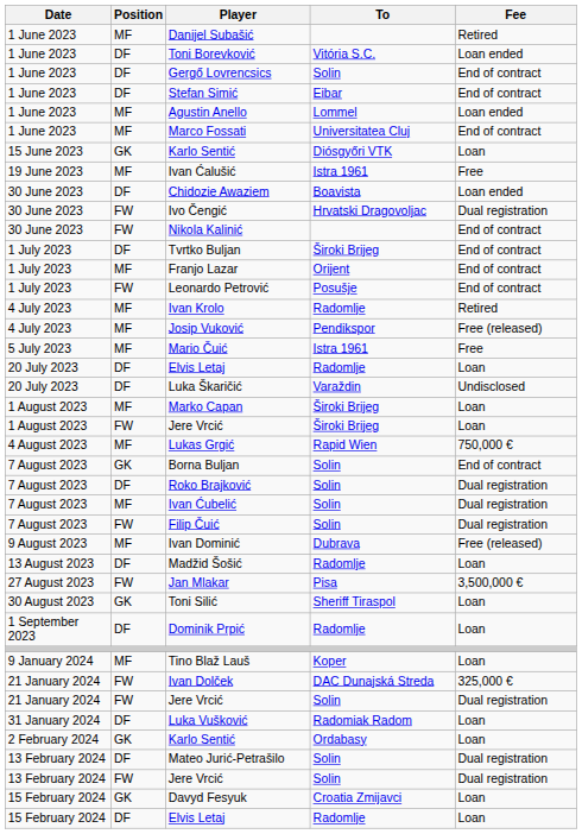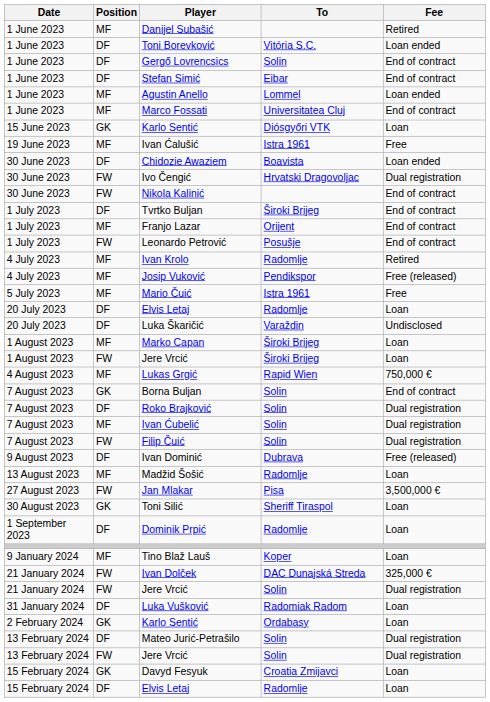 <table class="wikitable plainrowheaders sortable">
 <tr>
 <th width=130>Date</th>
 <th width=60>Position</th>
 <th width=180>Player</th>
 <th width=180>To</th>
 <th width=150>Fee</th>
 </tr>
 <tr>
 <td>1 June 2023</td>
 <td>MF</td>
 <td style="text-align:left;"> <a href='#'>Danijel Subašić</a></td>
 <td style="text-align:left;"></td>
 <td>Retired</td>
 </tr>
 <tr>
 <td>1 June 2023</td>
 <td>DF</td>
 <td style="text-align:left;"> <a href='#'>Toni Borevković</a></td>
 <td style="text-align:left;"> <a href='#'>Vitória S.C.</a></td>
 <td>Loan ended</td>
 </tr>
 <tr>
 <td>1 June 2023</td>
 <td>DF</td>
 <td style="text-align:left;"> <a href='#'>Gergő Lovrencsics</a></td>
 <td style="text-align:left;"> <a href='#'>Solin</a></td>
 <td>End of contract</td>
 </tr>
 <tr>
 <td>1 June 2023</td>
 <td>DF</td>
 <td style="text-align:left;"> <a href='#'>Stefan Simić</a></td>
 <td style="text-align:left;"> <a href='#'>Eibar</a></td>
 <td>End of contract</td>
 </tr>
 <tr>
 <td>1 June 2023</td>
 <td>MF</td>
 <td style="text-align:left;"> <a href='#'>Agustin Anello</a></td>
 <td style="text-align:left;"> <a href='#'>Lommel</a></td>
 <td>Loan ended</td>
 </tr>
 <tr>
 <td>1 June 2023</td>
 <td>MF</td>
 <td style="text-align:left;"> <a href='#'>Marco Fossati</a></td>
 <td style="text-align:left;"> <a href='#'>Universitatea Cluj</a></td>
 <td>End of contract</td>
 </tr>
 <tr>
 <td>15 June 2023</td>
 <td>GK</td>
 <td style="text-align:left;"> <a href='#'>Karlo Sentić</a></td>
 <td style="text-align:left;"> <a href='#'>Diósgyőri VTK</a></td>
 <td>Loan</td>
 </tr>
 <tr>
 <td>19 June 2023</td>
 <td>MF</td>
 <td style="text-align:left;"> Ivan Ćalušić</td>
 <td style="text-align:left;"> <a href='#'>Istra 1961</a></td>
 <td>Free</td>
 </tr>
 <tr>
 <td>30 June 2023</td>
 <td>DF</td>
 <td style="text-align:left;"> <a href='#'>Chidozie Awaziem</a></td>
 <td style="text-align:left;"> <a href='#'>Boavista</a></td>
 <td>Loan ended</td>
 </tr>
 <tr>
 <td>30 June 2023</td>
 <td>FW</td>
 <td style="text-align:left;"> Ivo Čengić</td>
 <td style="text-align:left;"> <a href='#'>Hrvatski Dragovoljac</a></td>
 <td>Dual registration</td>
 </tr>
 <tr>
 <td>30 June 2023</td>
 <td>FW</td>
 <td style="text-align:left;"> <a href='#'>Nikola Kalinić</a></td>
 <td style="text-align:left;"></td>
 <td>End of contract</td>
 </tr>
 <tr>
 <td>1 July 2023</td>
 <td>DF</td>
 <td style="text-align:left;"> Tvrtko Buljan</td>
 <td style="text-align:left;"> <a href='#'>Široki Brijeg</a></td>
 <td>End of contract</td>
 </tr>
 <tr>
 <td>1 July 2023</td>
 <td>MF</td>
 <td style="text-align:left;"> Franjo Lazar</td>
 <td style="text-align:left;"> <a href='#'>Orijent</a></td>
 <td>End of contract</td>
 </tr>
 <tr>
 <td>1 July 2023</td>
 <td>FW</td>
 <td style="text-align:left;"> Leonardo Petrović</td>
 <td style="text-align:left;"> <a href='#'>Posušje</a></td>
 <td>End of contract</td>
 </tr>
 <tr>
 <td>4 July 2023</td>
 <td>MF</td>
 <td style="text-align:left;"> <a href='#'>Ivan Krolo</a></td>
 <td style="text-align:left;"> <a href='#'>Radomlje</a></td>
 <td>Retired</td>
 </tr>
 <tr>
 <td>4 July 2023</td>
 <td>MF</td>
 <td style="text-align:left;"> <a href='#'>Josip Vuković</a></td>
 <td style="text-align:left;"> <a href='#'>Pendikspor</a></td>
 <td>Free (released)</td>
 </tr>
 <tr>
 <td>5 July 2023</td>
 <td>MF</td>
 <td style="text-align:left;"> <a href='#'>Mario Čuić</a></td>
 <td style="text-align:left;"> <a href='#'>Istra 1961</a></td>
 <td>Free</td>
 </tr>
 <tr>
 <td>20 July 2023</td>
 <td>DF</td>
 <td style="text-align:left;"> <a href='#'>Elvis Letaj</a></td>
 <td style="text-align:left;"> <a href='#'>Radomlje</a></td>
 <td>Loan</td>
 </tr>
 <tr>
 <td>20 July 2023</td>
 <td>DF</td>
 <td style="text-align:left;"> Luka Škaričić</td>
 <td style="text-align:left;"> <a href='#'>Varaždin</a></td>
 <td>Undisclosed</td>
 </tr>
 <tr>
 <td>1 August 2023</td>
 <td>MF</td>
 <td style="text-align:left;"> <a href='#'>Marko Capan</a></td>
 <td style="text-align:left;"> <a href='#'>Široki Brijeg</a></td>
 <td>Loan</td>
 </tr>
 <tr>
 <td>1 August 2023</td>
 <td>FW</td>
 <td style="text-align:left;"> Jere Vrcić</td>
 <td style="text-align:left;"> <a href='#'>Široki Brijeg</a></td>
 <td>Loan</td>
 </tr>
 <tr>
 <td>4 August 2023</td>
 <td>MF</td>
 <td style="text-align:left;"> <a href='#'>Lukas Grgić</a></td>
 <td style="text-align:left;"> <a href='#'>Rapid Wien</a></td>
 <td>750,000 €</td>
 </tr>
 <tr>
 <td>7 August 2023</td>
 <td>GK</td>
 <td style="text-align:left;"> Borna Buljan</td>
 <td style="text-align:left;"> <a href='#'>Solin</a></td>
 <td>End of contract</td>
 </tr>
 <tr>
 <td>7 August 2023</td>
 <td>DF</td>
 <td style="text-align:left;"> <a href='#'>Roko Brajković</a></td>
 <td style="text-align:left;"> <a href='#'>Solin</a></td>
 <td>Dual registration</td>
 </tr>
 <tr>
 <td>7 August 2023</td>
 <td>MF</td>
 <td style="text-align:left;"> <a href='#'>Ivan Ćubelić</a></td>
 <td style="text-align:left;"> <a href='#'>Solin</a></td>
 <td>Dual registration</td>
 </tr>
 <tr>
 <td>7 August 2023</td>
 <td>FW</td>
 <td style="text-align:left;"> <a href='#'>Filip Čuić</a></td>
 <td style="text-align:left;"> <a href='#'>Solin</a></td>
 <td>Dual registration</td>
 </tr>
 <tr>
 <td>9 August 2023</td>
-<td>MF</td>
+<td>DF</td>
 <td style="text-align:left;"> Ivan Dominić</td>
 <td style="text-align:left;"> <a href='#'>Dubrava</a></td>
 <td>Free (released)</td>
 </tr>
 <tr>
 <td>13 August 2023</td>
-<td>DF</td>
+<td>MF</td>
 <td style="text-align:left;"> Madžid Šošić</td>
 <td style="text-align:left;"> <a href='#'>Radomlje</a></td>
 <td>Loan</td>
 </tr>
 <tr>
 <td>27 August 2023</td>
 <td>FW</td>
 <td style="text-align:left;"> <a href='#'>Jan Mlakar</a></td>
 <td style="text-align:left;"> <a href='#'>Pisa</a></td>
 <td>3,500,000 €</td>
 </tr>
 <tr>
 <td>30 August 2023</td>
 <td>GK</td>
 <td style="text-align:left;"> Toni Silić</td>
 <td style="text-align:left;"> <a href='#'>Sheriff Tiraspol</a></td>
 <td>Loan</td>
 </tr>
 <tr>
 <td>1 September 2023</td>
 <td>DF</td>
 <td style="text-align:left;"> <a href='#'>Dominik Prpić</a></td>
 <td style="text-align:left;"> <a href='#'>Radomlje</a></td>
 <td>Loan</td>
 </tr>
 <tr style="color:#CCCCCC;background-color:#CCCCCC">
 <td colspan="6"></td>
 </tr>
 <tr>
 <td>9 January 2024</td>
 <td>MF</td>
 <td style="text-align:left;"> Tino Blaž Lauš</td>
 <td style="text-align:left;"> <a href='#'>Koper</a></td>
 <td>Loan</td>
 </tr>
 <tr>
 <td>21 January 2024</td>
 <td>FW</td>
 <td style="text-align:left;"> <a href='#'>Ivan Dolček</a></td>
 <td style="text-align:left;"> <a href='#'>DAC Dunajská Streda</a></td>
 <td>325,000 €</td>
 </tr>
 <tr>
 <td>21 January 2024</td>
 <td>FW</td>
 <td style="text-align:left;"> Jere Vrcić</td>
 <td style="text-align:left;"> <a href='#'>Solin</a></td>
 <td>Dual registration</td>
 </tr>
 <tr>
 <td>31 January 2024</td>
 <td>DF</td>
 <td style="text-align:left;"> <a href='#'>Luka Vušković</a></td>
 <td style="text-align:left;"> <a href='#'>Radomiak Radom</a></td>
 <td>Loan</td>
 </tr>
 <tr>
 <td>2 February 2024</td>
 <td>GK</td>
 <td style="text-align:left;"> <a href='#'>Karlo Sentić</a></td>
 <td style="text-align:left;"> <a href='#'>Ordabasy</a></td>
 <td>Loan</td>
 </tr>
 <tr>
 <td>13 February 2024</td>
 <td>DF</td>
 <td style="text-align:left;"> Mateo Jurić-Petrašilo</td>
 <td style="text-align:left;"> <a href='#'>Solin</a></td>
 <td>Dual registration</td>
 </tr>
 <tr>
 <td>13 February 2024</td>
 <td>FW</td>
 <td style="text-align:left;"> Jere Vrcić</td>
 <td style="text-align:left;"> <a href='#'>Solin</a></td>
 <td>Dual registration</td>
 </tr>
 <tr>
 <td>15 February 2024</td>
 <td>GK</td>
 <td style="text-align:left;"> Davyd Fesyuk</td>
 <td style="text-align:left;"> <a href='#'>Croatia Zmijavci</a></td>
 <td>Loan</td>
 </tr>
 <tr>
 <td>15 February 2024</td>
 <td>DF</td>
 <td style="text-align:left;"> <a href='#'>Elvis Letaj</a></td>
 <td style="text-align:left;"> <a href='#'>Radomlje</a></td>
 <td>Loan</td>
 </tr>
 </table>
